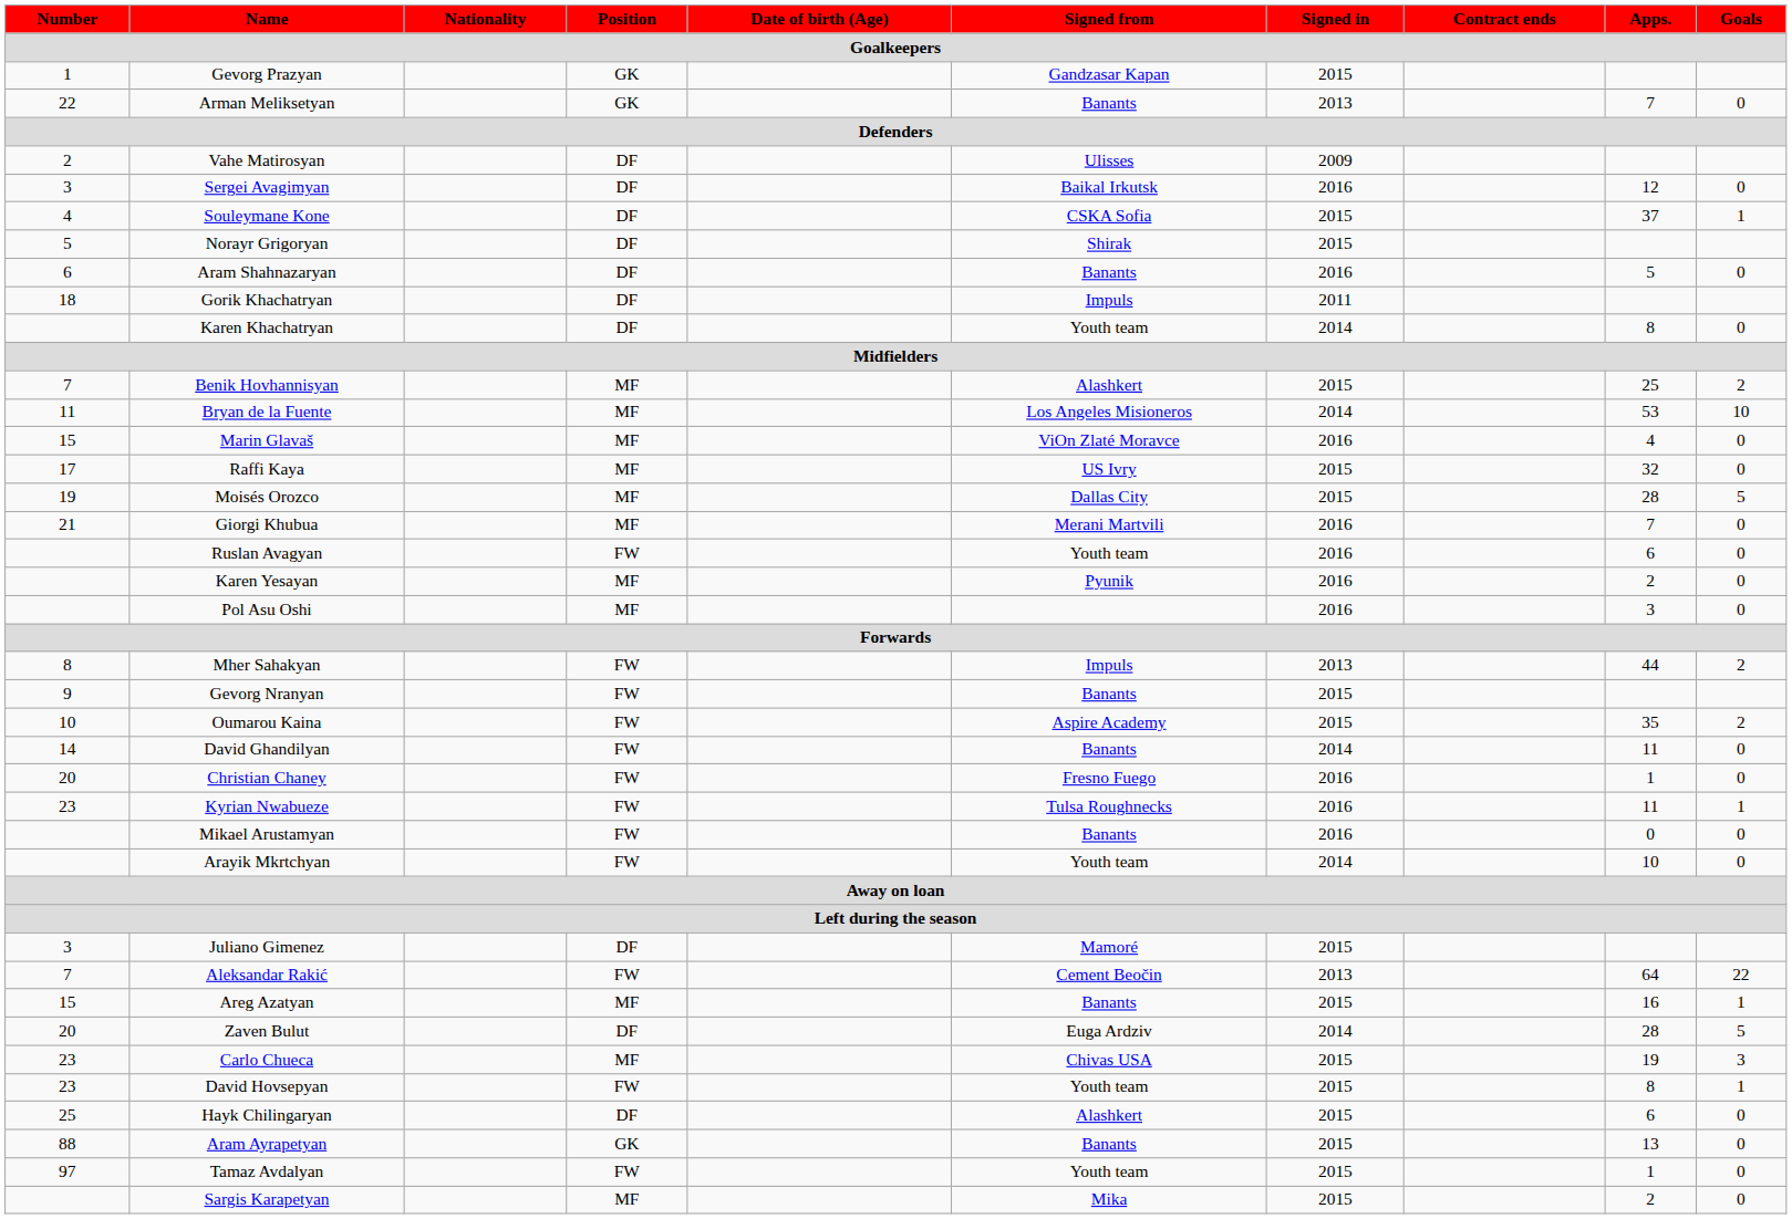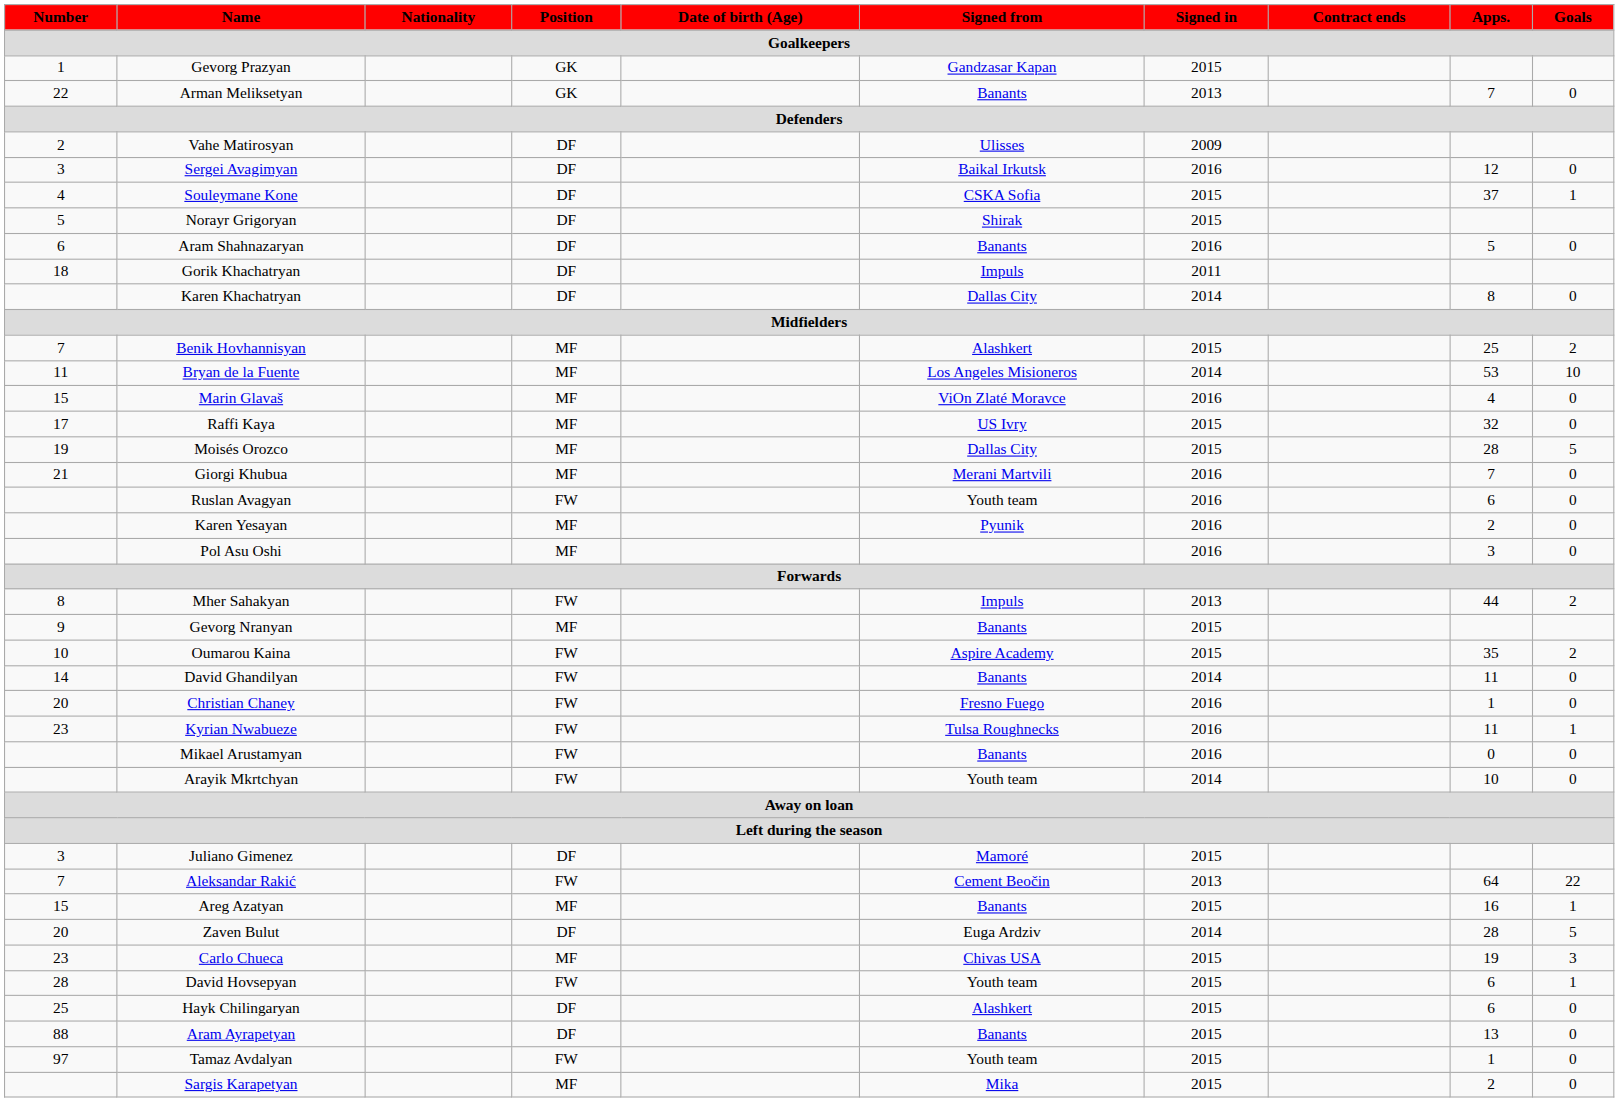 <table class="wikitable"  style="text-align:center; font-size:90%; width:95%;">
 <tr>
 <th style="background:#FF0000; color:#000000; text-align:center;">Number</th>
 <th style="background:#FF0000; color:#000000; text-align:center;">Name</th>
 <th style="background:#FF0000; color:#000000; text-align:center;">Nationality</th>
 <th style="background:#FF0000; color:#000000; text-align:center;">Position</th>
 <th style="background:#FF0000; color:#000000; text-align:center;">Date of birth (Age)</th>
 <th style="background:#FF0000; color:#000000; text-align:center;">Signed from</th>
 <th style="background:#FF0000; color:#000000; text-align:center;">Signed in</th>
 <th style="background:#FF0000; color:#000000; text-align:center;">Contract ends</th>
 <th style="background:#FF0000; color:#000000; text-align:center;">Apps.</th>
 <th style="background:#FF0000; color:#000000; text-align:center;">Goals</th>
 </tr>
 <tr>
 <th colspan="11"  style="background:#dcdcdc; text-align:center;">Goalkeepers</th>
 </tr>
 <tr>
 <td>1</td>
 <td>Gevorg Prazyan</td>
 <td></td>
 <td>GK</td>
 <td></td>
 <td><a href='#'>Gandzasar Kapan</a></td>
 <td>2015</td>
 <td></td>
 <td></td>
 <td></td>
 </tr>
 <tr>
 <td>22</td>
 <td>Arman Meliksetyan</td>
 <td></td>
 <td>GK</td>
 <td></td>
 <td><a href='#'>Banants</a></td>
 <td>2013</td>
 <td></td>
 <td>7</td>
 <td>0</td>
 </tr>
 <tr>
 <th colspan="11"  style="background:#dcdcdc; text-align:center;">Defenders</th>
 </tr>
 <tr>
 <td>2</td>
 <td>Vahe Matirosyan</td>
 <td></td>
 <td>DF</td>
 <td></td>
 <td><a href='#'>Ulisses</a></td>
 <td>2009</td>
 <td></td>
 <td></td>
 <td></td>
 </tr>
 <tr>
 <td>3</td>
 <td><a href='#'>Sergei Avagimyan</a></td>
 <td></td>
 <td>DF</td>
 <td></td>
 <td><a href='#'>Baikal Irkutsk</a></td>
 <td>2016</td>
 <td></td>
 <td>12</td>
 <td>0</td>
 </tr>
 <tr>
 <td>4</td>
 <td><a href='#'>Souleymane Kone</a></td>
 <td></td>
 <td>DF</td>
 <td></td>
 <td><a href='#'>CSKA Sofia</a></td>
 <td>2015</td>
 <td></td>
 <td>37</td>
 <td>1</td>
 </tr>
 <tr>
 <td>5</td>
 <td>Norayr Grigoryan</td>
 <td></td>
 <td>DF</td>
 <td></td>
 <td><a href='#'>Shirak</a></td>
 <td>2015</td>
 <td></td>
 <td></td>
 <td></td>
 </tr>
 <tr>
 <td>6</td>
 <td>Aram Shahnazaryan</td>
 <td></td>
 <td>DF</td>
 <td></td>
 <td><a href='#'>Banants</a></td>
 <td>2016</td>
 <td></td>
 <td>5</td>
 <td>0</td>
 </tr>
 <tr>
 <td>18</td>
 <td>Gorik Khachatryan</td>
 <td></td>
 <td>DF</td>
 <td></td>
 <td><a href='#'>Impuls</a></td>
 <td>2011</td>
 <td></td>
 <td></td>
 <td></td>
 </tr>
 <tr>
 <td></td>
 <td>Karen Khachatryan</td>
 <td></td>
 <td>DF</td>
 <td></td>
-<td>Youth team</td>
+<td><a href='#'>Dallas City</a></td>
 <td>2014</td>
 <td></td>
 <td>8</td>
 <td>0</td>
 </tr>
 <tr>
 <th colspan="11"  style="background:#dcdcdc; text-align:center;">Midfielders</th>
 </tr>
 <tr>
 <td>7</td>
 <td><a href='#'>Benik Hovhannisyan</a></td>
 <td></td>
 <td>MF</td>
 <td></td>
 <td><a href='#'>Alashkert</a></td>
 <td>2015</td>
 <td></td>
 <td>25</td>
 <td>2</td>
 </tr>
 <tr>
 <td>11</td>
 <td><a href='#'>Bryan de la Fuente</a></td>
 <td></td>
 <td>MF</td>
 <td></td>
 <td><a href='#'>Los Angeles Misioneros</a></td>
 <td>2014</td>
 <td></td>
 <td>53</td>
 <td>10</td>
 </tr>
 <tr>
 <td>15</td>
 <td><a href='#'>Marin Glavaš</a></td>
 <td></td>
 <td>MF</td>
 <td></td>
 <td><a href='#'>ViOn Zlaté Moravce</a></td>
 <td>2016</td>
 <td></td>
 <td>4</td>
 <td>0</td>
 </tr>
 <tr>
 <td>17</td>
 <td>Raffi Kaya</td>
 <td></td>
 <td>MF</td>
 <td></td>
 <td><a href='#'>US Ivry</a></td>
 <td>2015</td>
 <td></td>
 <td>32</td>
 <td>0</td>
 </tr>
 <tr>
 <td>19</td>
 <td>Moisés Orozco</td>
 <td></td>
 <td>MF</td>
 <td></td>
 <td><a href='#'>Dallas City</a></td>
 <td>2015</td>
 <td></td>
 <td>28</td>
 <td>5</td>
 </tr>
 <tr>
 <td>21</td>
 <td>Giorgi Khubua</td>
 <td></td>
 <td>MF</td>
 <td></td>
 <td><a href='#'>Merani Martvili</a></td>
 <td>2016</td>
 <td></td>
 <td>7</td>
 <td>0</td>
 </tr>
 <tr>
 <td></td>
 <td>Ruslan Avagyan</td>
 <td></td>
 <td>FW</td>
 <td></td>
 <td>Youth team</td>
 <td>2016</td>
 <td></td>
 <td>6</td>
 <td>0</td>
 </tr>
 <tr>
 <td></td>
 <td>Karen Yesayan</td>
 <td></td>
 <td>MF</td>
 <td></td>
 <td><a href='#'>Pyunik</a></td>
 <td>2016</td>
 <td></td>
 <td>2</td>
 <td>0</td>
 </tr>
 <tr>
 <td></td>
 <td>Pol Asu Oshi</td>
 <td></td>
 <td>MF</td>
 <td></td>
 <td></td>
 <td>2016</td>
 <td></td>
 <td>3</td>
 <td>0</td>
 </tr>
 <tr>
 <th colspan="11"  style="background:#dcdcdc; text-align:center;">Forwards</th>
 </tr>
 <tr>
 <td>8</td>
 <td>Mher Sahakyan</td>
 <td></td>
 <td>FW</td>
 <td></td>
 <td><a href='#'>Impuls</a></td>
 <td>2013</td>
 <td></td>
 <td>44</td>
 <td>2</td>
 </tr>
 <tr>
 <td>9</td>
 <td>Gevorg Nranyan</td>
 <td></td>
-<td>FW</td>
+<td>MF</td>
 <td></td>
 <td><a href='#'>Banants</a></td>
 <td>2015</td>
 <td></td>
 <td></td>
 <td></td>
 </tr>
 <tr>
 <td>10</td>
 <td>Oumarou Kaina</td>
 <td></td>
 <td>FW</td>
 <td></td>
 <td><a href='#'>Aspire Academy</a></td>
 <td>2015</td>
 <td></td>
 <td>35</td>
 <td>2</td>
 </tr>
 <tr>
 <td>14</td>
 <td>David Ghandilyan</td>
 <td></td>
 <td>FW</td>
 <td></td>
 <td><a href='#'>Banants</a></td>
 <td>2014</td>
 <td></td>
 <td>11</td>
 <td>0</td>
 </tr>
 <tr>
 <td>20</td>
 <td><a href='#'>Christian Chaney</a></td>
 <td></td>
 <td>FW</td>
 <td></td>
 <td><a href='#'>Fresno Fuego</a></td>
 <td>2016</td>
 <td></td>
 <td>1</td>
 <td>0</td>
 </tr>
 <tr>
 <td>23</td>
 <td><a href='#'>Kyrian Nwabueze</a></td>
 <td></td>
 <td>FW</td>
 <td></td>
 <td><a href='#'>Tulsa Roughnecks</a></td>
 <td>2016</td>
 <td></td>
 <td>11</td>
 <td>1</td>
 </tr>
 <tr>
 <td></td>
 <td>Mikael Arustamyan</td>
 <td></td>
 <td>FW</td>
 <td></td>
 <td><a href='#'>Banants</a></td>
 <td>2016</td>
 <td></td>
 <td>0</td>
 <td>0</td>
 </tr>
 <tr>
 <td></td>
 <td>Arayik Mkrtchyan</td>
 <td></td>
 <td>FW</td>
 <td></td>
 <td>Youth team</td>
 <td>2014</td>
 <td></td>
 <td>10</td>
 <td>0</td>
 </tr>
 <tr>
 <th colspan="11"  style="background:#dcdcdc; text-align:center;">Away on loan</th>
 </tr>
 <tr>
 <th colspan="11"  style="background:#dcdcdc; text-align:center;">Left during the season</th>
 </tr>
 <tr>
 <td>3</td>
 <td>Juliano Gimenez</td>
 <td></td>
 <td>DF</td>
 <td></td>
 <td><a href='#'>Mamoré</a></td>
 <td>2015</td>
 <td></td>
 <td></td>
 <td></td>
 </tr>
 <tr>
 <td>7</td>
 <td><a href='#'>Aleksandar Rakić</a></td>
 <td></td>
 <td>FW</td>
 <td></td>
 <td><a href='#'>Cement Beočin</a></td>
 <td>2013</td>
 <td></td>
 <td>64</td>
 <td>22</td>
 </tr>
 <tr>
 <td>15</td>
 <td>Areg Azatyan</td>
 <td></td>
 <td>MF</td>
 <td></td>
 <td><a href='#'>Banants</a></td>
 <td>2015</td>
 <td></td>
 <td>16</td>
 <td>1</td>
 </tr>
 <tr>
 <td>20</td>
 <td>Zaven Bulut</td>
 <td></td>
 <td>DF</td>
 <td></td>
 <td>Euga Ardziv</td>
 <td>2014</td>
 <td></td>
 <td>28</td>
 <td>5</td>
 </tr>
 <tr>
 <td>23</td>
 <td><a href='#'>Carlo Chueca</a></td>
 <td></td>
 <td>MF</td>
 <td></td>
 <td><a href='#'>Chivas USA</a></td>
 <td>2015</td>
 <td></td>
 <td>19</td>
 <td>3</td>
 </tr>
 <tr>
-<td>23</td>
+<td>28</td>
 <td>David Hovsepyan</td>
 <td></td>
 <td>FW</td>
 <td></td>
 <td>Youth team</td>
 <td>2015</td>
 <td></td>
-<td>8</td>
+<td>6</td>
 <td>1</td>
 </tr>
 <tr>
 <td>25</td>
 <td>Hayk Chilingaryan</td>
 <td></td>
 <td>DF</td>
 <td></td>
 <td><a href='#'>Alashkert</a></td>
 <td>2015</td>
 <td></td>
 <td>6</td>
 <td>0</td>
 </tr>
 <tr>
 <td>88</td>
 <td><a href='#'>Aram Ayrapetyan</a></td>
 <td></td>
-<td>GK</td>
+<td>DF</td>
 <td></td>
 <td><a href='#'>Banants</a></td>
 <td>2015</td>
 <td></td>
 <td>13</td>
 <td>0</td>
 </tr>
 <tr>
 <td>97</td>
 <td>Tamaz Avdalyan</td>
 <td></td>
 <td>FW</td>
 <td></td>
 <td>Youth team</td>
 <td>2015</td>
 <td></td>
 <td>1</td>
 <td>0</td>
 </tr>
 <tr>
 <td></td>
 <td><a href='#'>Sargis Karapetyan</a></td>
 <td></td>
 <td>MF</td>
 <td></td>
 <td><a href='#'>Mika</a></td>
 <td>2015</td>
 <td></td>
 <td>2</td>
 <td>0</td>
 </tr>
 </table>
